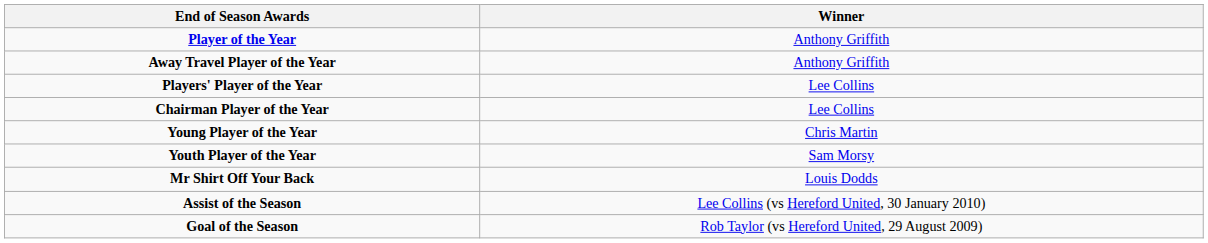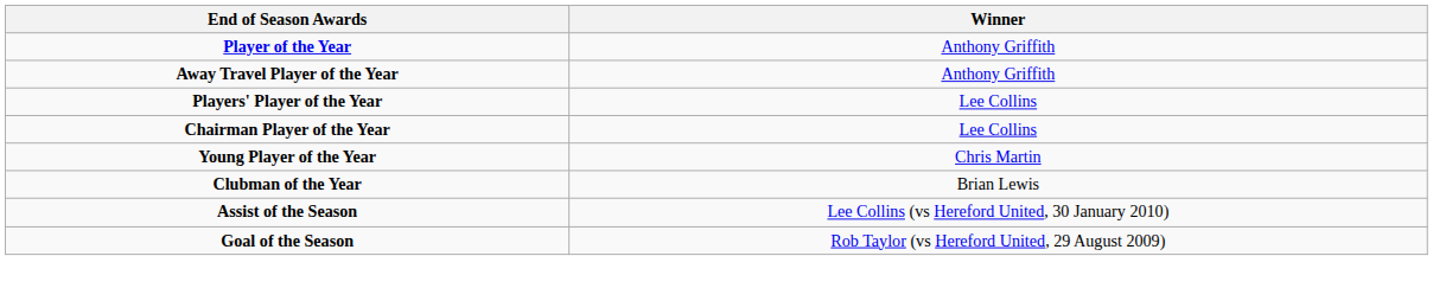 <table class="wikitable" style="text-align:center; font-size:95%;width:65%; text-align:left">
 <tr>
 <th>End of Season Awards</th>
 <th>Winner</th>
 </tr>
 <tr --->
 <td align="center"><strong><a href='#'>Player of the Year</a></strong></td>
 <td align="center"><a href='#'>Anthony Griffith</a></td>
 </tr>
 <tr --->
 <td align="center"><strong>Away Travel Player of the Year</strong></td>
 <td align="center"><a href='#'>Anthony Griffith</a></td>
 </tr>
 <tr --->
 <td align="center"><strong>Players' Player of the Year</strong></td>
 <td align="center"><a href='#'>Lee Collins</a></td>
 </tr>
 <tr --->
 <td align="center"><strong>Chairman Player of the Year</strong></td>
 <td align="center"><a href='#'>Lee Collins</a></td>
 </tr>
 <tr --->
 <td align="center"><strong>Young Player of the Year</strong></td>
 <td align="center"><a href='#'>Chris Martin</a></td>
 </tr>
 <tr --->
-<td align="center"><strong>Youth Player of the Year</strong></td>
-<td align="center"><a href='#'>Sam Morsy</a></td>
-</tr>
-<tr --->
-<td align="center"><strong>Mr Shirt Off Your Back</strong></td>
-<td align="center"><a href='#'>Louis Dodds</a></td>
+<td align="center"><strong>Clubman of the Year</strong></td>
+<td align="center">Brian Lewis</td>
 </tr>
 <tr --->
 <td align="center"><strong>Assist of the Season</strong></td>
 <td align="center"><a href='#'>Lee Collins</a> (vs <a href='#'>Hereford United</a>, 30 January 2010)</td>
 </tr>
 <tr --->
 <td align="center"><strong>Goal of the Season</strong></td>
 <td align="center"><a href='#'>Rob Taylor</a> (vs <a href='#'>Hereford United</a>, 29 August 2009)</td>
 </tr>
 </table>
